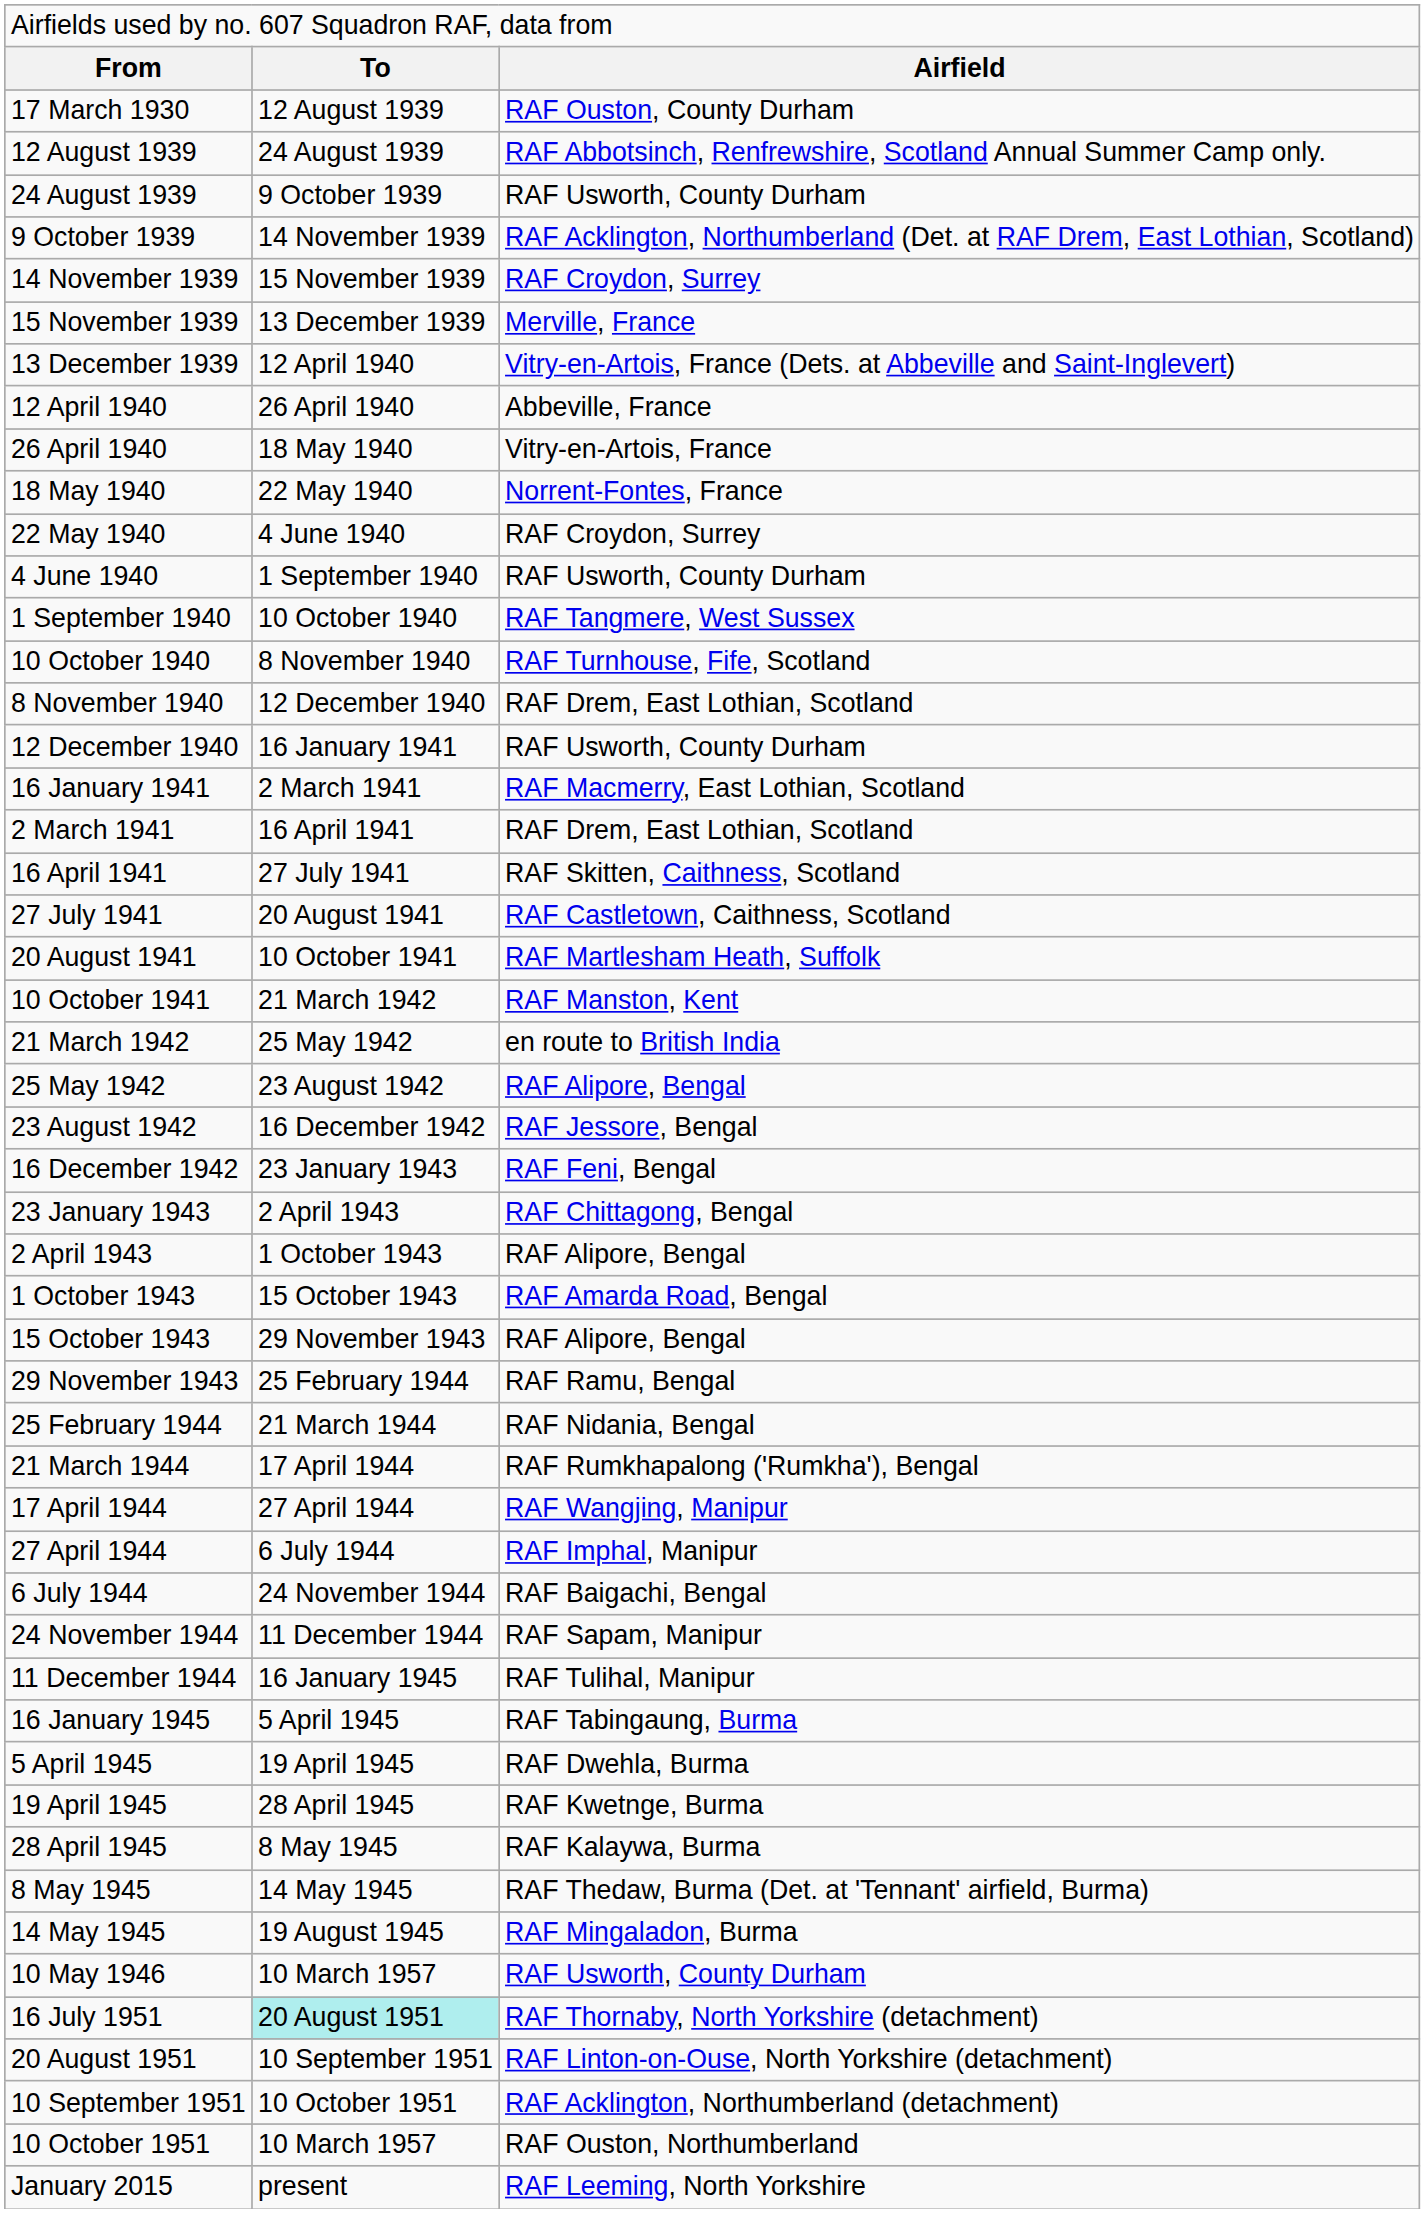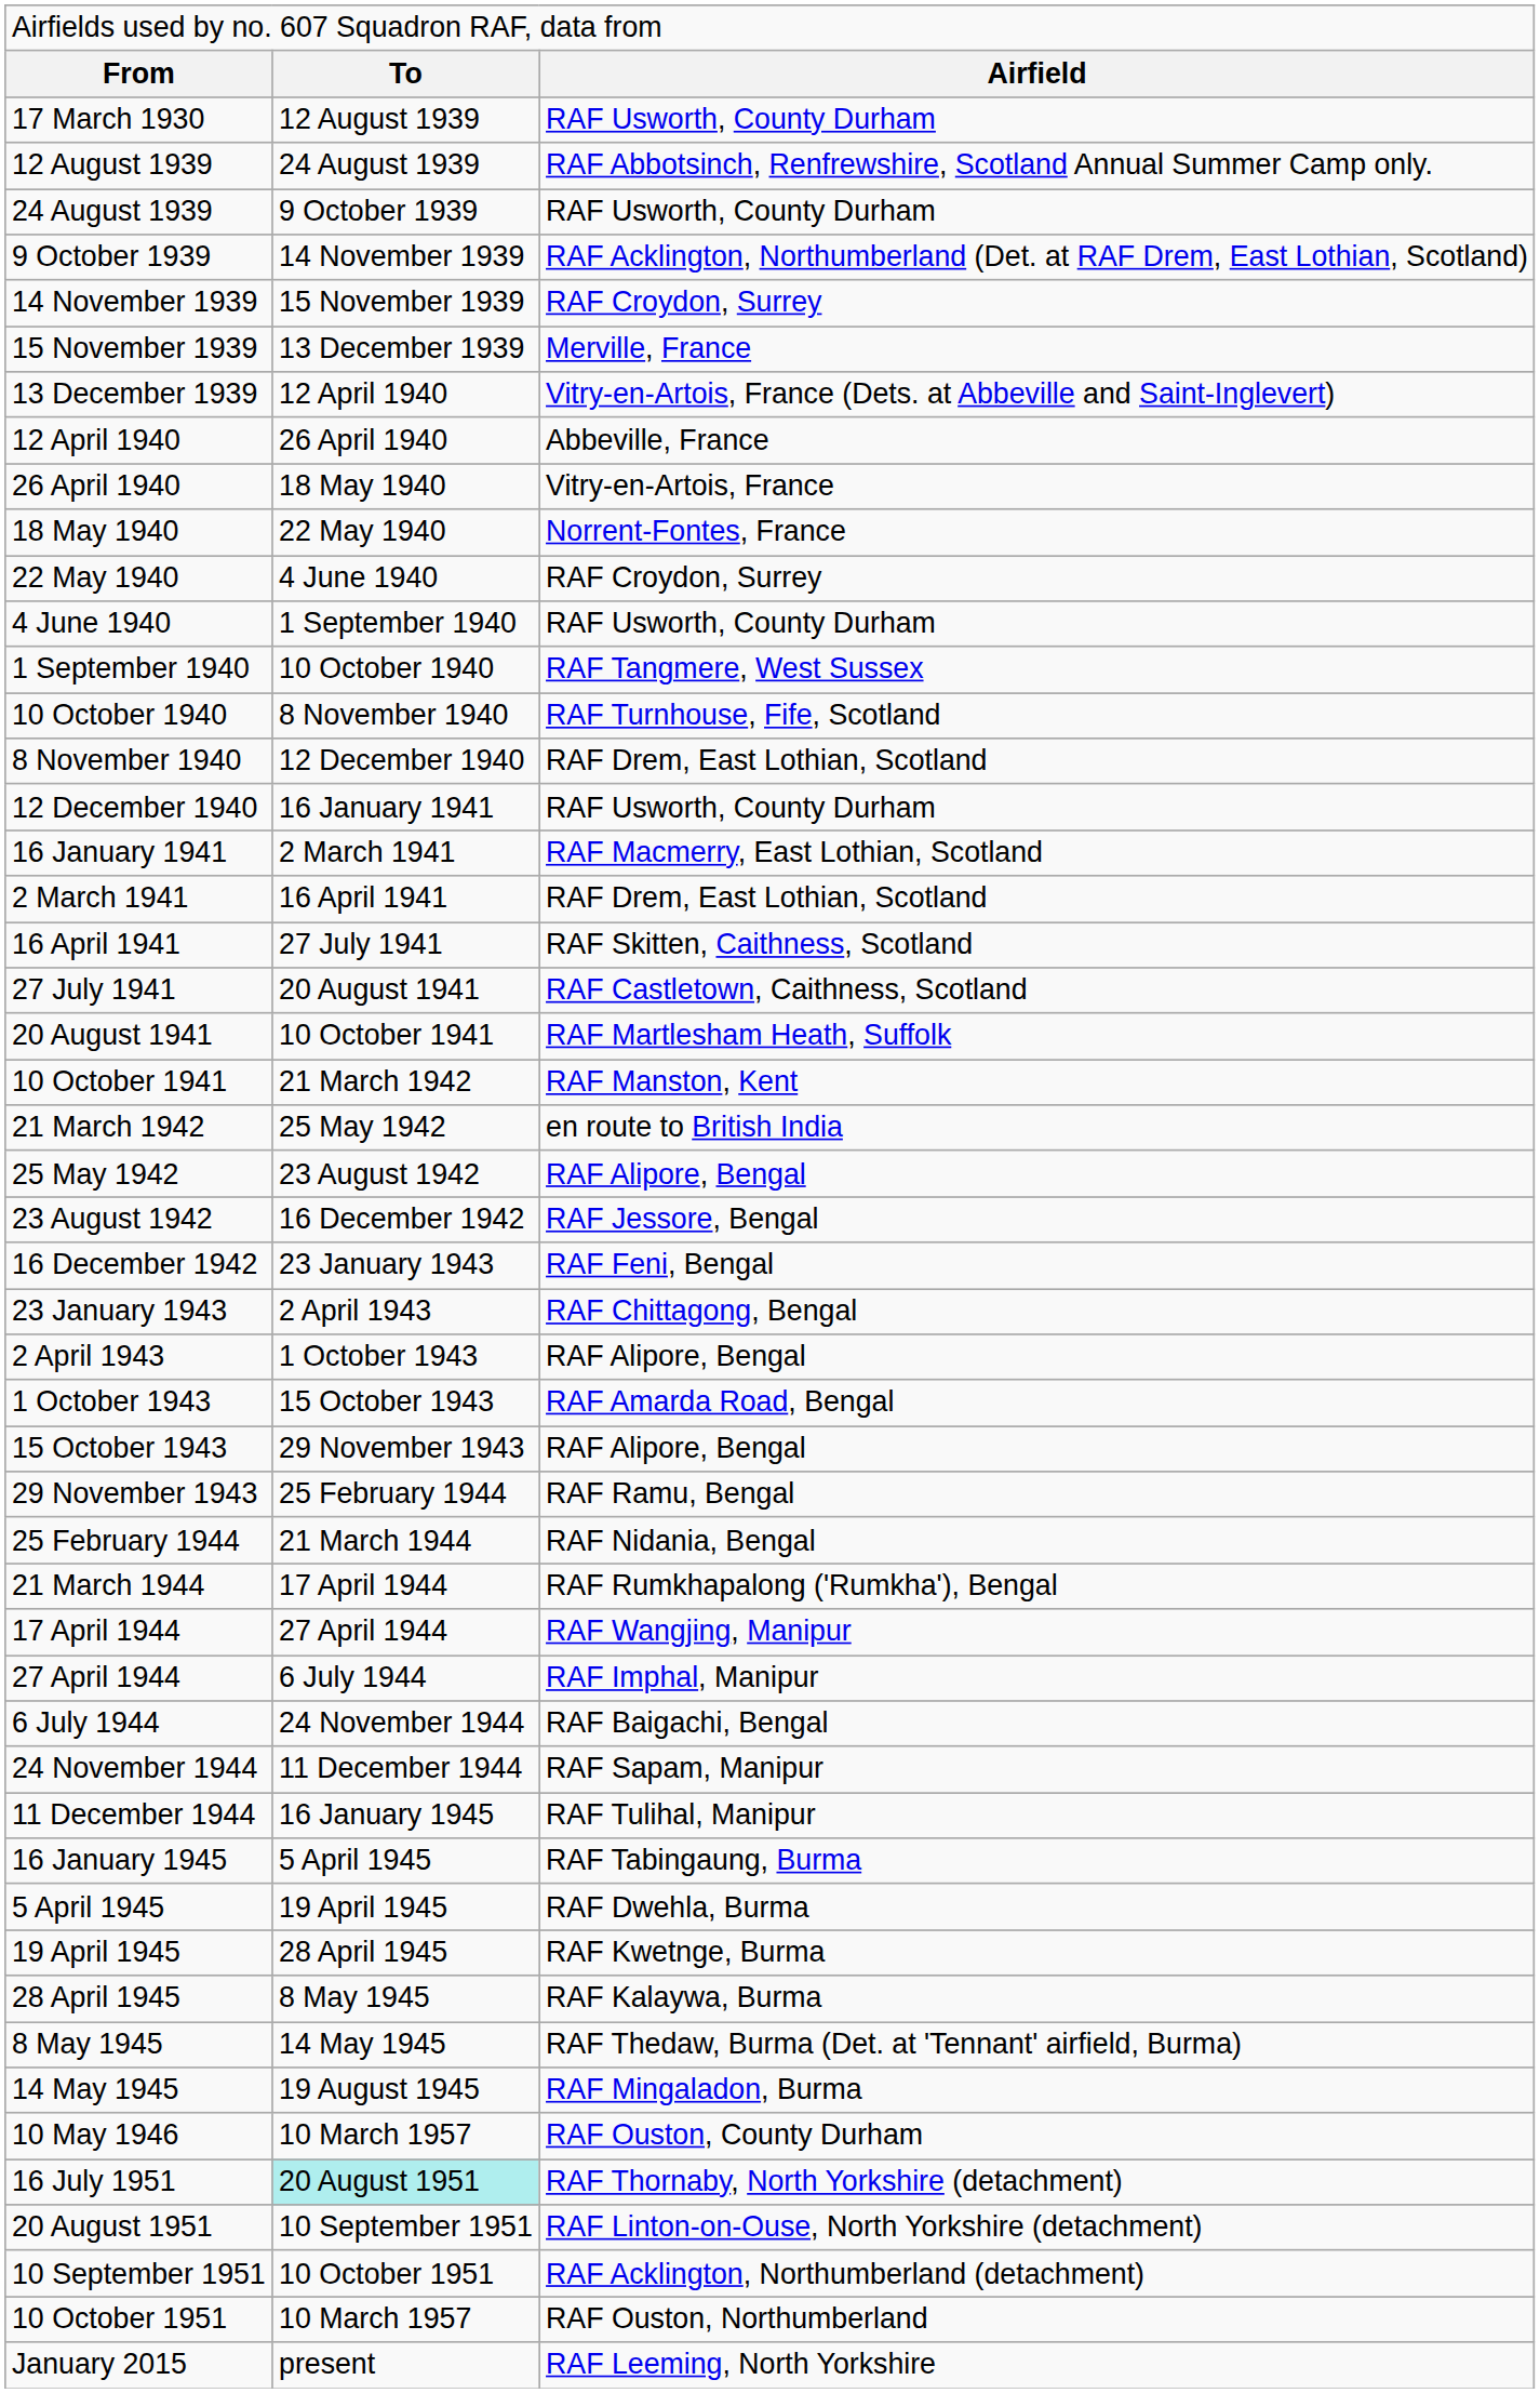 <table class="wikitable">
 <tr>
 <td colspan=3>Airfields used by no. 607 Squadron RAF, data from</td>
 </tr>
 <tr>
 <th>From</th>
 <th>To</th>
 <th>Airfield</th>
 </tr>
 <tr>
 <td>17 March 1930</td>
 <td>12 August 1939</td>
-<td><a href='#'>RAF Ouston</a>, County Durham</td>
+<td><a href='#'>RAF Usworth</a>, <a href='#'>County Durham</a></td>
 </tr>
 <tr>
 <td>12 August 1939</td>
 <td>24 August 1939</td>
 <td><a href='#'>RAF Abbotsinch</a>, <a href='#'>Renfrewshire</a>, <a href='#'>Scotland</a> Annual Summer Camp only.</td>
 </tr>
 <tr>
 <td>24 August 1939</td>
 <td>9 October 1939</td>
 <td>RAF Usworth, County Durham</td>
 </tr>
 <tr>
 <td>9 October 1939</td>
 <td>14 November 1939</td>
 <td><a href='#'>RAF Acklington</a>, <a href='#'>Northumberland</a> (Det. at <a href='#'>RAF Drem</a>, <a href='#'>East Lothian</a>, Scotland)</td>
 </tr>
 <tr>
 <td>14 November 1939</td>
 <td>15 November 1939</td>
 <td><a href='#'>RAF Croydon</a>, <a href='#'>Surrey</a></td>
 </tr>
 <tr>
 <td>15 November 1939</td>
 <td>13 December 1939</td>
 <td><a href='#'>Merville</a>, <a href='#'>France</a></td>
 </tr>
 <tr>
 <td>13 December 1939</td>
 <td>12 April 1940</td>
 <td><a href='#'>Vitry-en-Artois</a>, France (Dets. at <a href='#'>Abbeville</a> and <a href='#'>Saint-Inglevert</a>)</td>
 </tr>
 <tr>
 <td>12 April 1940</td>
 <td>26 April 1940</td>
 <td>Abbeville, France</td>
 </tr>
 <tr>
 <td>26 April 1940</td>
 <td>18 May 1940</td>
 <td>Vitry-en-Artois, France</td>
 </tr>
 <tr>
 <td>18 May 1940</td>
 <td>22 May 1940</td>
 <td><a href='#'>Norrent-Fontes</a>, France</td>
 </tr>
 <tr>
 <td>22 May 1940</td>
 <td>4 June 1940</td>
 <td>RAF Croydon, Surrey</td>
 </tr>
 <tr>
 <td>4 June 1940</td>
 <td>1 September 1940</td>
 <td>RAF Usworth, County Durham</td>
 </tr>
 <tr>
 <td>1 September 1940</td>
 <td>10 October 1940</td>
 <td><a href='#'>RAF Tangmere</a>, <a href='#'>West Sussex</a></td>
 </tr>
 <tr>
 <td>10 October 1940</td>
 <td>8 November 1940</td>
 <td><a href='#'>RAF Turnhouse</a>, <a href='#'>Fife</a>, Scotland</td>
 </tr>
 <tr>
 <td>8 November 1940</td>
 <td>12 December 1940</td>
 <td>RAF Drem, East Lothian, Scotland</td>
 </tr>
 <tr>
 <td>12 December 1940</td>
 <td>16 January 1941</td>
 <td>RAF Usworth, County Durham</td>
 </tr>
 <tr>
 <td>16 January 1941</td>
 <td>2 March 1941</td>
 <td><a href='#'>RAF Macmerry</a>, East Lothian, Scotland</td>
 </tr>
 <tr>
 <td>2 March 1941</td>
 <td>16 April 1941</td>
 <td>RAF Drem, East Lothian, Scotland</td>
 </tr>
 <tr>
 <td>16 April 1941</td>
 <td>27 July 1941</td>
 <td>RAF Skitten, <a href='#'>Caithness</a>, Scotland</td>
 </tr>
 <tr>
 <td>27 July 1941</td>
 <td>20 August 1941</td>
 <td><a href='#'>RAF Castletown</a>, Caithness, Scotland</td>
 </tr>
 <tr>
 <td>20 August 1941</td>
 <td>10 October 1941</td>
 <td><a href='#'>RAF Martlesham Heath</a>, <a href='#'>Suffolk</a></td>
 </tr>
 <tr>
 <td>10 October 1941</td>
 <td>21 March 1942</td>
 <td><a href='#'>RAF Manston</a>, <a href='#'>Kent</a></td>
 </tr>
 <tr>
 <td>21 March 1942</td>
 <td>25 May 1942</td>
 <td>en route to <a href='#'>British India</a></td>
 </tr>
 <tr>
 <td>25 May 1942</td>
 <td>23 August 1942</td>
 <td><a href='#'>RAF Alipore</a>, <a href='#'>Bengal</a></td>
 </tr>
 <tr>
 <td>23 August 1942</td>
 <td>16 December 1942</td>
 <td><a href='#'>RAF Jessore</a>, Bengal</td>
 </tr>
 <tr>
 <td>16 December 1942</td>
 <td>23 January 1943</td>
 <td><a href='#'>RAF Feni</a>, Bengal</td>
 </tr>
 <tr>
 <td>23 January 1943</td>
 <td>2 April 1943</td>
 <td><a href='#'>RAF Chittagong</a>, Bengal</td>
 </tr>
 <tr>
 <td>2 April 1943</td>
 <td>1 October 1943</td>
 <td>RAF Alipore, Bengal</td>
 </tr>
 <tr>
 <td>1 October 1943</td>
 <td>15 October 1943</td>
 <td><a href='#'>RAF Amarda Road</a>, Bengal</td>
 </tr>
 <tr>
 <td>15 October 1943</td>
 <td>29 November 1943</td>
 <td>RAF Alipore, Bengal</td>
 </tr>
 <tr>
 <td>29 November 1943</td>
 <td>25 February 1944</td>
 <td>RAF Ramu, Bengal</td>
 </tr>
 <tr>
 <td>25 February 1944</td>
 <td>21 March 1944</td>
 <td>RAF Nidania, Bengal</td>
 </tr>
 <tr>
 <td>21 March 1944</td>
 <td>17 April 1944</td>
 <td>RAF Rumkhapalong ('Rumkha'), Bengal</td>
 </tr>
 <tr>
 <td>17 April 1944</td>
 <td>27 April 1944</td>
 <td><a href='#'>RAF Wangjing</a>, <a href='#'>Manipur</a></td>
 </tr>
 <tr>
 <td>27 April 1944</td>
 <td>6 July 1944</td>
 <td><a href='#'>RAF Imphal</a>, Manipur</td>
 </tr>
 <tr>
 <td>6 July 1944</td>
 <td>24 November 1944</td>
 <td>RAF Baigachi, Bengal</td>
 </tr>
 <tr>
 <td>24 November 1944</td>
 <td>11 December 1944</td>
 <td>RAF Sapam, Manipur</td>
 </tr>
 <tr>
 <td>11 December 1944</td>
 <td>16 January 1945</td>
 <td>RAF Tulihal, Manipur</td>
 </tr>
 <tr>
 <td>16 January 1945</td>
 <td>5 April 1945</td>
 <td>RAF Tabingaung, <a href='#'>Burma</a></td>
 </tr>
 <tr>
 <td>5 April 1945</td>
 <td>19 April 1945</td>
 <td>RAF Dwehla, Burma</td>
 </tr>
 <tr>
 <td>19 April 1945</td>
 <td>28 April 1945</td>
 <td>RAF Kwetnge, Burma</td>
 </tr>
 <tr>
 <td>28 April 1945</td>
 <td>8 May 1945</td>
 <td>RAF Kalaywa, Burma</td>
 </tr>
 <tr>
 <td>8 May 1945</td>
 <td>14 May 1945</td>
 <td>RAF Thedaw, Burma (Det. at 'Tennant' airfield, Burma)</td>
 </tr>
 <tr>
 <td>14 May 1945</td>
 <td>19 August 1945</td>
 <td><a href='#'>RAF Mingaladon</a>, Burma</td>
 </tr>
 <tr>
 <td>10 May 1946</td>
 <td>10 March 1957</td>
-<td><a href='#'>RAF Usworth</a>, <a href='#'>County Durham</a></td>
+<td><a href='#'>RAF Ouston</a>, County Durham</td>
 </tr>
 <tr>
 <td>16 July 1951</td>
 <td style="background: paleturquoise;">20 August 1951</td>
 <td><a href='#'>RAF Thornaby</a>, <a href='#'>North Yorkshire</a> (detachment)</td>
 </tr>
 <tr>
 <td>20 August 1951</td>
 <td>10 September 1951</td>
 <td><a href='#'>RAF Linton-on-Ouse</a>, North Yorkshire (detachment)</td>
 </tr>
 <tr>
 <td>10 September 1951</td>
 <td>10 October 1951</td>
 <td><a href='#'>RAF Acklington</a>, Northumberland (detachment)</td>
 </tr>
 <tr>
 <td>10 October 1951</td>
 <td>10 March 1957</td>
 <td>RAF Ouston, Northumberland</td>
 </tr>
 <tr>
 <td>January 2015</td>
 <td>present</td>
 <td><a href='#'>RAF Leeming</a>, North Yorkshire</td>
 </tr>
 </table>
